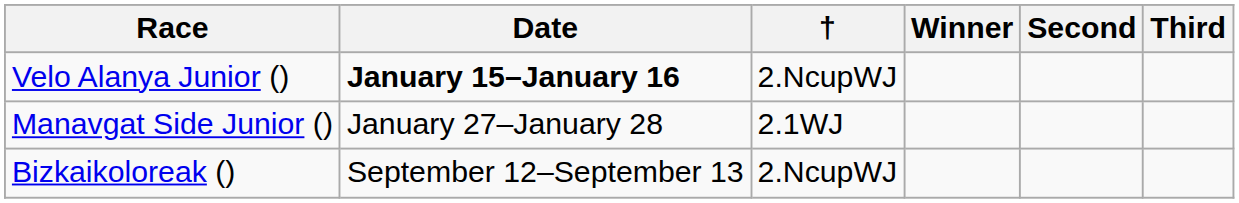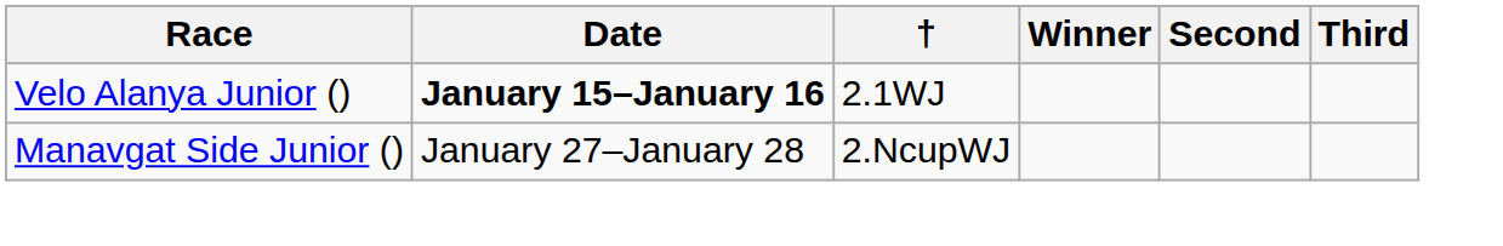 <table class="wikitable sortable">
 <tr>
 <th>Race</th>
 <th>Date</th>
 <th> †</th>
 <th>Winner</th>
 <th>Second</th>
 <th>Third</th>
 </tr>
 <tr>
 <td> <a href='#'>Velo Alanya Junior</a> ()</td>
 <td><strong>January 15–January 16</strong></td>
-<td>2.NcupWJ</td>
+<td>2.1WJ</td>
 <td></td>
 <td></td>
 <td></td>
 </tr>
 <tr>
 <td> <a href='#'>Manavgat Side Junior</a> ()</td>
 <td>January 27–January 28</td>
-<td>2.1WJ</td>
-<td></td>
-<td></td>
-<td></td>
-</tr>
-<tr>
-<td> <a href='#'>Bizkaikoloreak</a> ()</td>
-<td>September 12–September 13</td>
 <td>2.NcupWJ</td>
 <td></td>
 <td></td>
 <td></td>
 </tr>
 </table>
